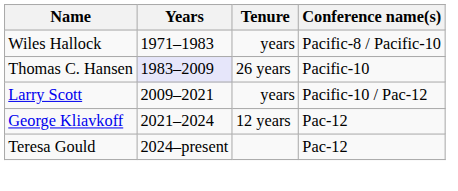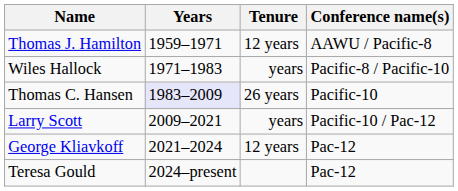 <table class="wikitable sortable">
 <tr>
 <th>Name</th>
 <th>Years</th>
 <th>Tenure</th>
 <th>Conference name(s)</th>
+</tr>
+<tr>
+<td><a href='#'>Thomas J. Hamilton</a></td>
+<td>1959–1971</td>
+<td align=right>12 years </td>
+<td>AAWU / Pacific-8</td>
 </tr>
 <tr>
 <td>Wiles Hallock</td>
 <td>1971–1983</td>
 <td align=right> years</td>
 <td>Pacific-8 / Pacific-10</td>
 </tr>
 <tr>
 <td>Thomas C. Hansen</td>
 <td style="background: lavender;">1983–2009</td>
 <td align=right>26 years </td>
 <td>Pacific-10</td>
 </tr>
 <tr>
 <td><a href='#'>Larry Scott</a></td>
 <td>2009–2021</td>
 <td align=right> years</td>
 <td>Pacific-10 / Pac-12</td>
 </tr>
 <tr>
 <td><a href='#'>George Kliavkoff</a></td>
 <td>2021–2024</td>
 <td align=right>12 years </td>
 <td>Pac-12</td>
 </tr>
 <tr>
 <td>Teresa Gould</td>
 <td>2024–present</td>
 <td align="right"></td>
 <td>Pac-12</td>
 </tr>
 </table>
